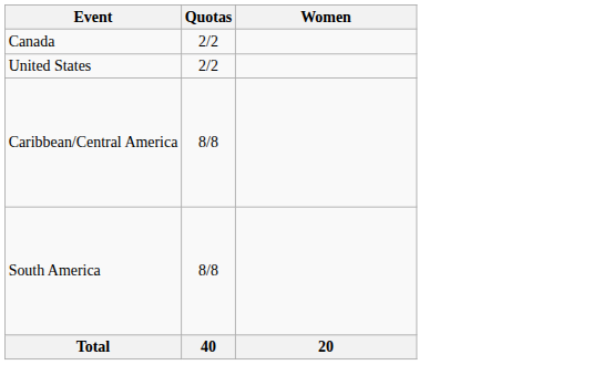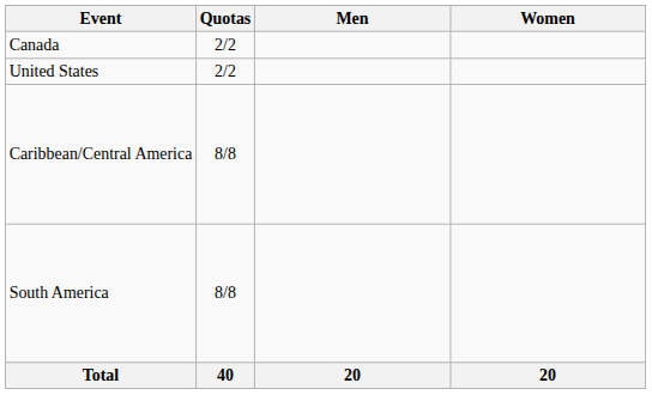 <table class="wikitable">
 <tr>
 <th>Event</th>
 <th>Quotas</th>
+<th width=180>Men</th>
 <th width=180>Women</th>
 </tr>
 <tr>
 <td>Canada</td>
 <td align=center>2/2</td>
 <td><br></td>
+<td><br></td>
 </tr>
 <tr>
 <td>United States</td>
 <td align=center>2/2</td>
+<td><br></td>
 <td><br></td>
 </tr>
 <tr>
 <td>Caribbean/Central America</td>
 <td align=center>8/8</td>
 <td><br><br><br><br><br><br><br></td>
+<td><br><br><br><br><br><br><br></td>
 </tr>
 <tr>
 <td>South America</td>
 <td align=center>8/8</td>
+<td><br><br><br><br><br><br><br></td>
 <td><br><br><br><br><br><br><br></td>
 </tr>
 <tr>
 <th>Total</th>
 <th align="center">40</th>
 <th align="center">20</th>
+<th align="center">20</th>
 </tr>
 </table>
